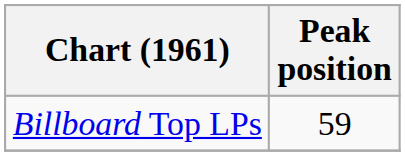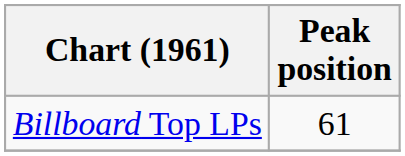 <table class="wikitable">
 <tr>
 <th>Chart (1961)</th>
 <th align="center">Peak<br>position</th>
 </tr>
 <tr>
 <td><a href='#'><em>Billboard</em> Top LPs</a></td>
-<td align="center">59</td>
+<td align="center">61</td>
 </tr>
 <tr>
 </tr>
 </table>
